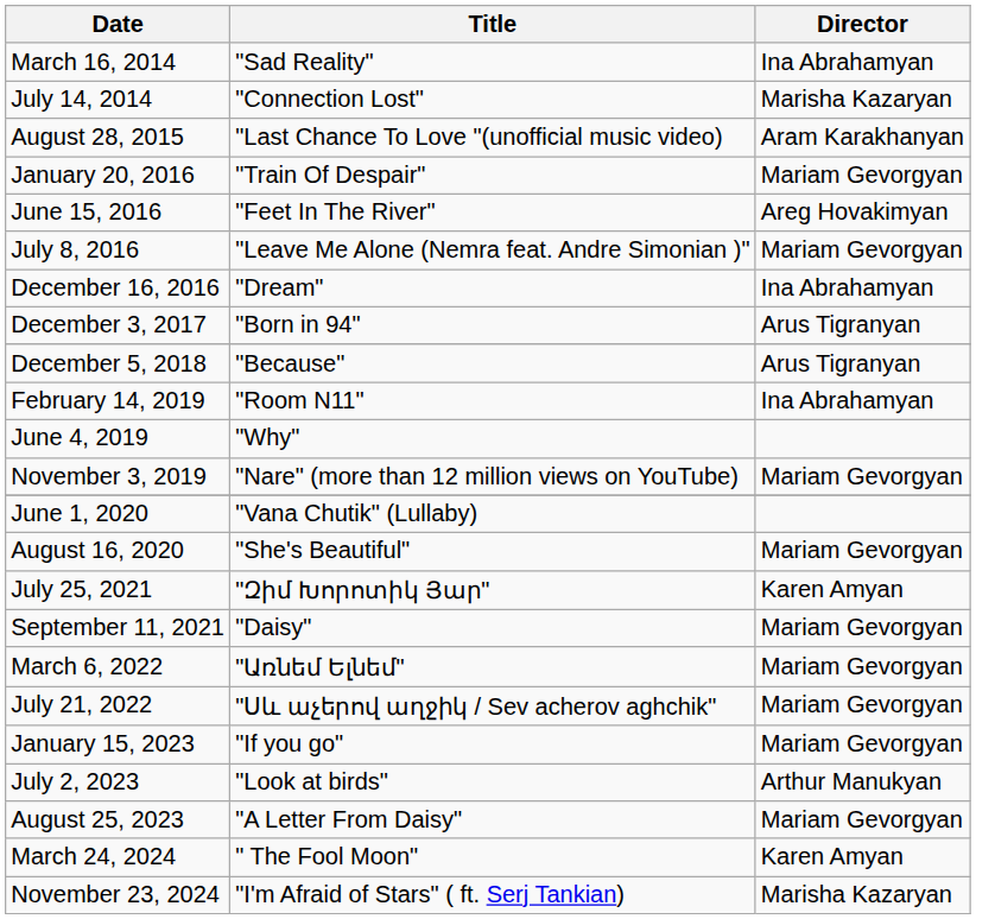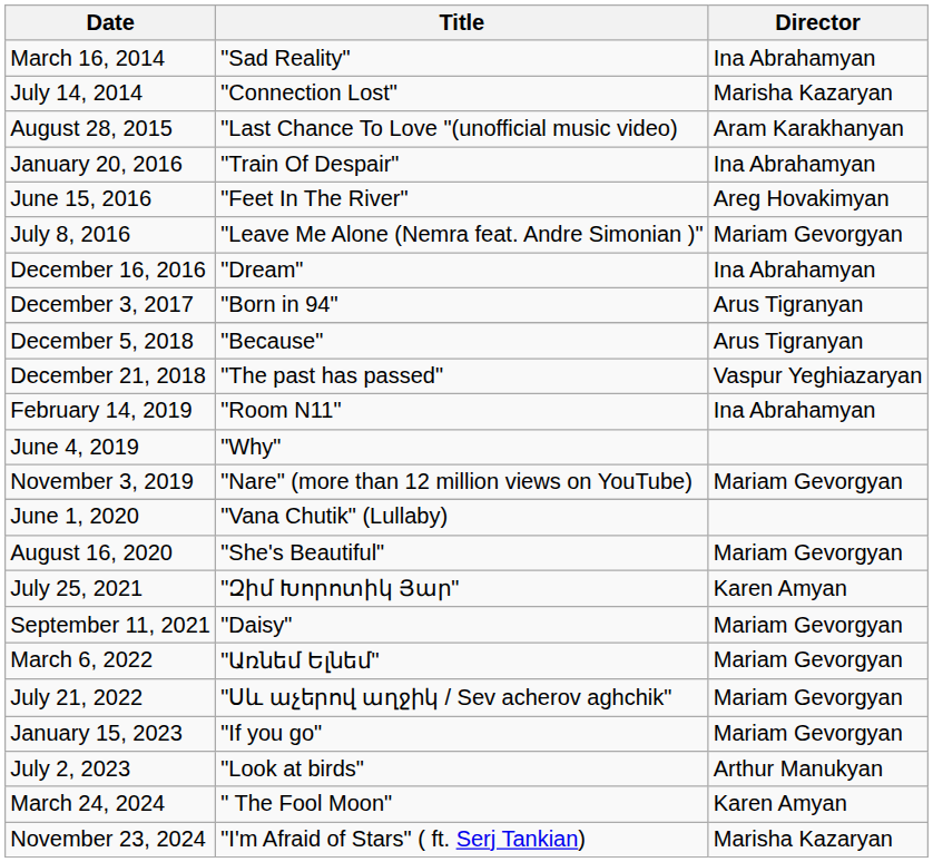 <table class="wikitable">
 <tr>
 <th>Date</th>
 <th>Title</th>
 <th>Director</th>
 </tr>
 <tr>
 <td>March 16, 2014</td>
 <td>"Sad Reality"</td>
 <td>Ina Abrahamyan</td>
 </tr>
 <tr>
 <td>July 14, 2014</td>
 <td>"Connection Lost"</td>
 <td>Marisha Kazaryan</td>
 </tr>
 <tr>
 <td>August 28, 2015</td>
 <td>"Last Chance To Love "(unofficial music video)</td>
 <td>Aram Karakhanyan</td>
 </tr>
 <tr>
 <td>January 20, 2016</td>
 <td>"Train Of Despair"</td>
-<td>Mariam Gevorgyan</td>
+<td>Ina Abrahamyan</td>
 </tr>
 <tr>
 <td>June 15, 2016</td>
 <td>"Feet In The River"</td>
 <td>Areg Hovakimyan</td>
 </tr>
 <tr>
 <td>July 8, 2016</td>
 <td>"Leave Me Alone (Nemra feat. Andre Simonian )"</td>
 <td>Mariam Gevorgyan</td>
 </tr>
 <tr>
 <td>December 16, 2016</td>
 <td>"Dream"</td>
 <td>Ina Abrahamyan</td>
 </tr>
 <tr>
 <td>December 3, 2017</td>
 <td>"Born in 94"</td>
 <td>Arus Tigranyan</td>
 </tr>
 <tr>
 </tr>
 <tr>
 <td>December 5, 2018</td>
 <td>"Because"</td>
 <td>Arus Tigranyan</td>
+</tr>
+<tr>
+<td>December 21, 2018</td>
+<td>"The past has passed"</td>
+<td>Vaspur Yeghiazaryan</td>
 </tr>
 <tr>
 <td>February 14, 2019</td>
 <td>"Room N11"</td>
 <td>Ina Abrahamyan</td>
 </tr>
 <tr>
 <td>June 4, 2019</td>
 <td>"Why"</td>
 <td></td>
 </tr>
 <tr>
 <td>November 3, 2019</td>
 <td>"Nare" (more than 12 million views on YouTube)</td>
 <td>Mariam Gevorgyan</td>
 </tr>
 <tr>
 </tr>
 <tr>
 <td>June 1, 2020</td>
 <td>"Vana Chutik" (Lullaby)</td>
 <td></td>
 </tr>
 <tr>
 <td>August 16, 2020</td>
 <td>"She's Beautiful"</td>
 <td>Mariam Gevorgyan</td>
 </tr>
 <tr>
 <td>July 25, 2021</td>
 <td>"Զիմ Խորոտիկ Յար"</td>
 <td>Karen Amyan</td>
 </tr>
 <tr>
 <td>September 11, 2021</td>
 <td>"Daisy"</td>
 <td>Mariam Gevorgyan</td>
 </tr>
 <tr>
 <td>March 6, 2022</td>
 <td>"Առնեմ Ելնեմ"</td>
 <td>Mariam Gevorgyan</td>
 </tr>
 <tr>
 <td>July 21, 2022</td>
 <td>"Սև աչերով աղջիկ / Sev acherov aghchik"</td>
 <td>Mariam Gevorgyan</td>
 </tr>
 <tr>
 <td>January 15, 2023</td>
 <td>"If you go"</td>
 <td>Mariam Gevorgyan</td>
 </tr>
 <tr>
 <td>July 2, 2023</td>
 <td>"Look at birds"</td>
 <td>Arthur Manukyan</td>
 </tr>
 <tr>
-<td>August 25, 2023</td>
-<td>"A Letter From Daisy"</td>
-<td>Mariam Gevorgyan</td>
-</tr>
-<tr>
 <td>March 24, 2024</td>
 <td>" The Fool Moon"</td>
 <td>Karen Amyan</td>
 </tr>
 <tr>
 <td>November 23, 2024</td>
 <td>"I'm Afraid of Stars" ( ft. <a href='#'>Serj Tankian</a>)</td>
 <td>Marisha Kazaryan</td>
 </tr>
 </table>
